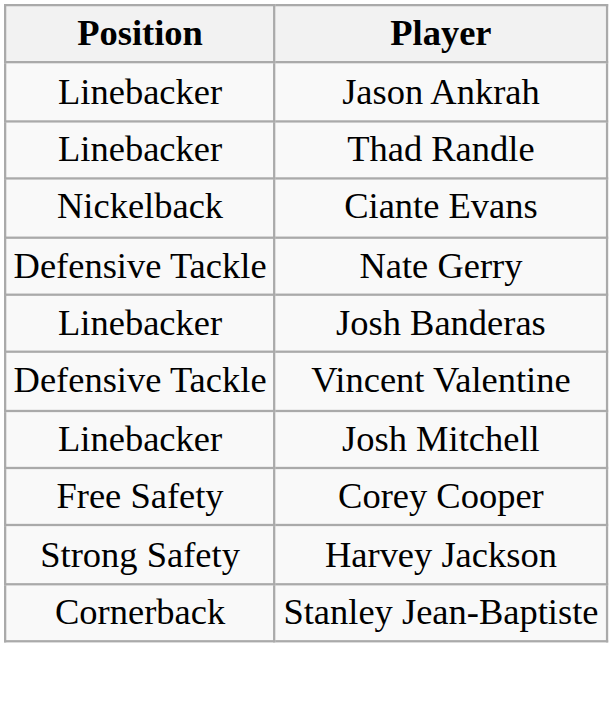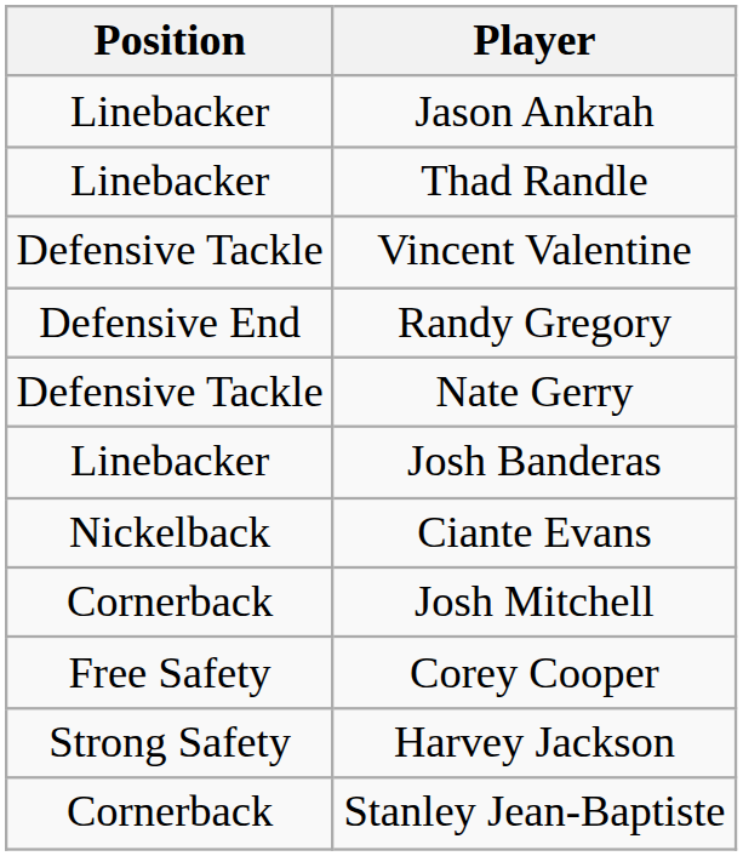 <table class="wikitable" style="text-align: center;">
 <tr>
 <th>Position</th>
 <th>Player</th>
 </tr>
 <tr>
 <td>Linebacker</td>
 <td>Jason Ankrah</td>
 </tr>
 <tr>
 <td>Linebacker</td>
 <td>Thad Randle</td>
 </tr>
 <tr>
-<td>Nickelback</td>
-<td>Ciante Evans</td>
+<td>Defensive Tackle</td>
+<td>Vincent Valentine</td>
+</tr>
+<tr>
+<td>Defensive End</td>
+<td>Randy Gregory</td>
 </tr>
 <tr>
 <td>Defensive Tackle</td>
 <td>Nate Gerry</td>
 </tr>
 <tr>
 <td>Linebacker</td>
 <td>Josh Banderas</td>
 </tr>
 <tr>
-<td>Defensive Tackle</td>
-<td>Vincent Valentine</td>
+<td>Nickelback</td>
+<td>Ciante Evans</td>
 </tr>
 <tr>
-<td>Linebacker</td>
+<td>Cornerback</td>
 <td>Josh Mitchell</td>
 </tr>
 <tr>
 <td>Free Safety</td>
 <td>Corey Cooper</td>
 </tr>
 <tr>
 <td>Strong Safety</td>
 <td>Harvey Jackson</td>
 </tr>
 <tr>
 <td>Cornerback</td>
 <td>Stanley Jean-Baptiste</td>
 </tr>
 </table>
